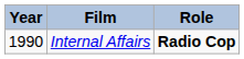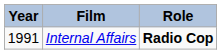 <table class="wikitable" style="font-size:95%;">
 <tr>
 <th style="background:#B0C4DE;">Year</th>
 <th style="background:#B0C4DE;">Film</th>
 <th style="background:#B0C4DE;">Role</th>
 </tr>
 <tr>
-<td>1990</td>
+<td>1991</td>
 <td><em><a href='#'>Internal Affairs</a></em></td>
 <td><strong>Radio Cop</strong></td>
 </tr>
 </table>
